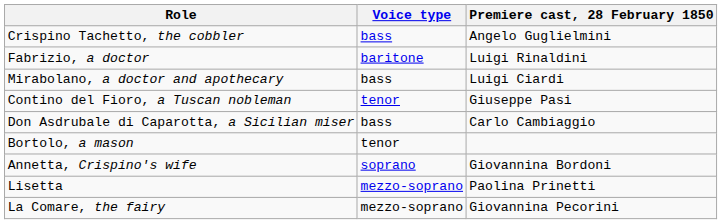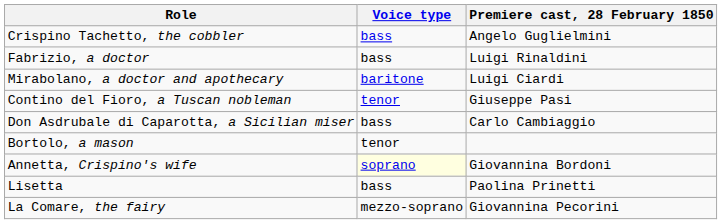 <table class="wikitable">
 <tr>
 <th>Role</th>
 <th><a href='#'>Voice type</a></th>
 <th>Premiere cast, 28 February 1850</th>
 </tr>
 <tr>
 <td>Crispino Tachetto, <em>the cobbler</em></td>
 <td><a href='#'>bass</a></td>
 <td>Angelo Guglielmini</td>
 </tr>
 <tr>
 <td>Fabrizio, <em>a doctor</em></td>
-<td><a href='#'>baritone</a></td>
+<td>bass</td>
 <td>Luigi Rinaldini</td>
 </tr>
 <tr>
 <td>Mirabolano, <em>a doctor and apothecary</em></td>
-<td>bass</td>
+<td><a href='#'>baritone</a></td>
 <td>Luigi Ciardi</td>
 </tr>
 <tr>
 <td>Contino del Fioro, <em>a Tuscan nobleman</em></td>
 <td><a href='#'>tenor</a></td>
 <td>Giuseppe Pasi</td>
 </tr>
 <tr>
 <td>Don Asdrubale di Caparotta, <em>a Sicilian miser</em></td>
 <td>bass</td>
 <td>Carlo Cambiaggio</td>
 </tr>
 <tr>
 <td>Bortolo, <em>a mason</em></td>
 <td>tenor</td>
 <td></td>
 </tr>
 <tr>
 <td>Annetta, <em>Crispino's wife</em></td>
-<td><a href='#'>soprano</a></td>
+<td style="background: lightyellow;"><a href='#'>soprano</a></td>
 <td>Giovannina Bordoni</td>
 </tr>
 <tr>
 <td>Lisetta</td>
-<td><a href='#'>mezzo-soprano</a></td>
+<td>bass</td>
 <td>Paolina Prinetti</td>
 </tr>
 <tr>
 <td>La Comare, <em>the fairy</em></td>
 <td>mezzo-soprano</td>
 <td>Giovannina Pecorini</td>
 </tr>
 </table>
